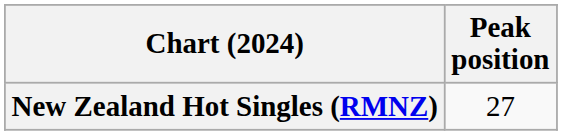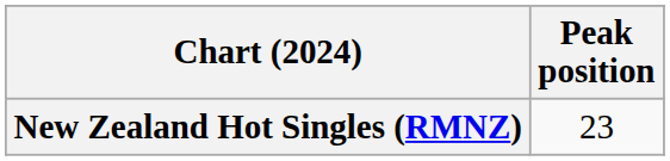 <table class="wikitable sortable plainrowheaders" style="text-align:center">
 <tr>
 <th scope="col">Chart (2024)</th>
 <th scope="col">Peak<br>position</th>
 </tr>
 <tr>
 <th scope="row">New Zealand Hot Singles (<a href='#'>RMNZ</a>)</th>
-<td>27</td>
+<td>23</td>
 </tr>
 </table>
